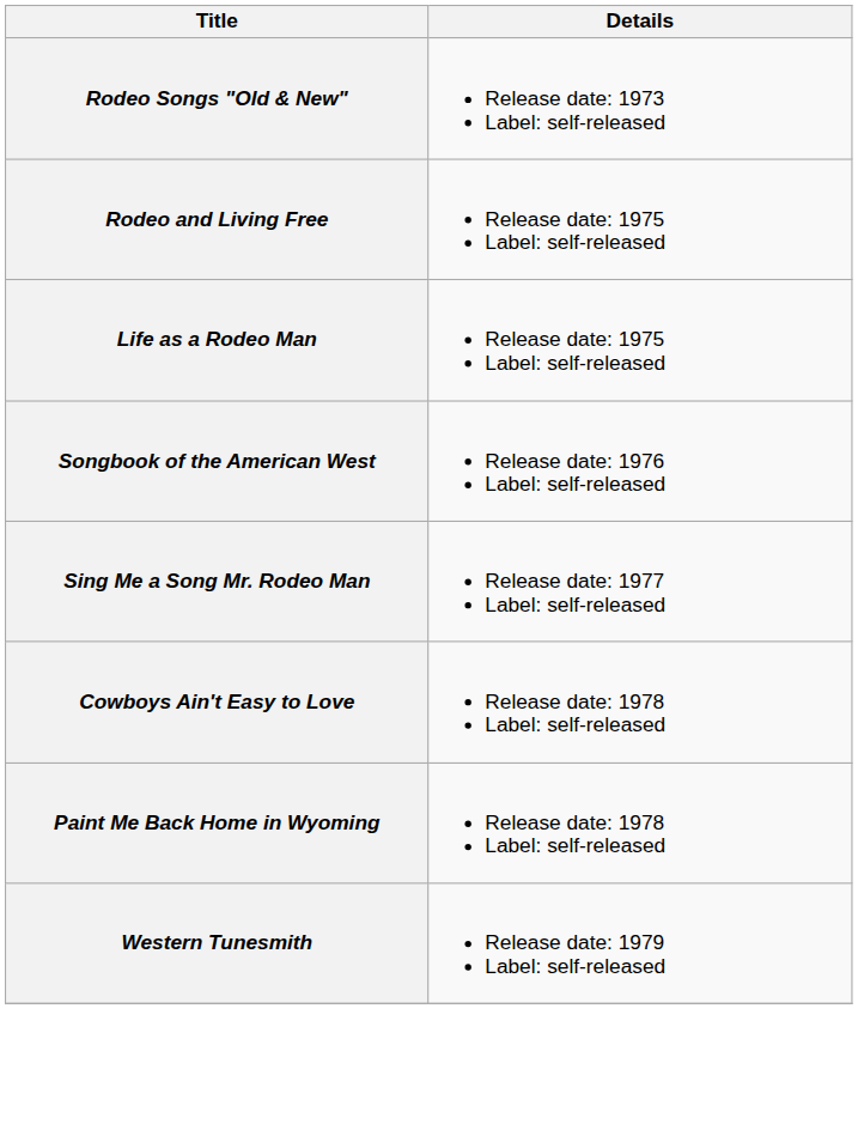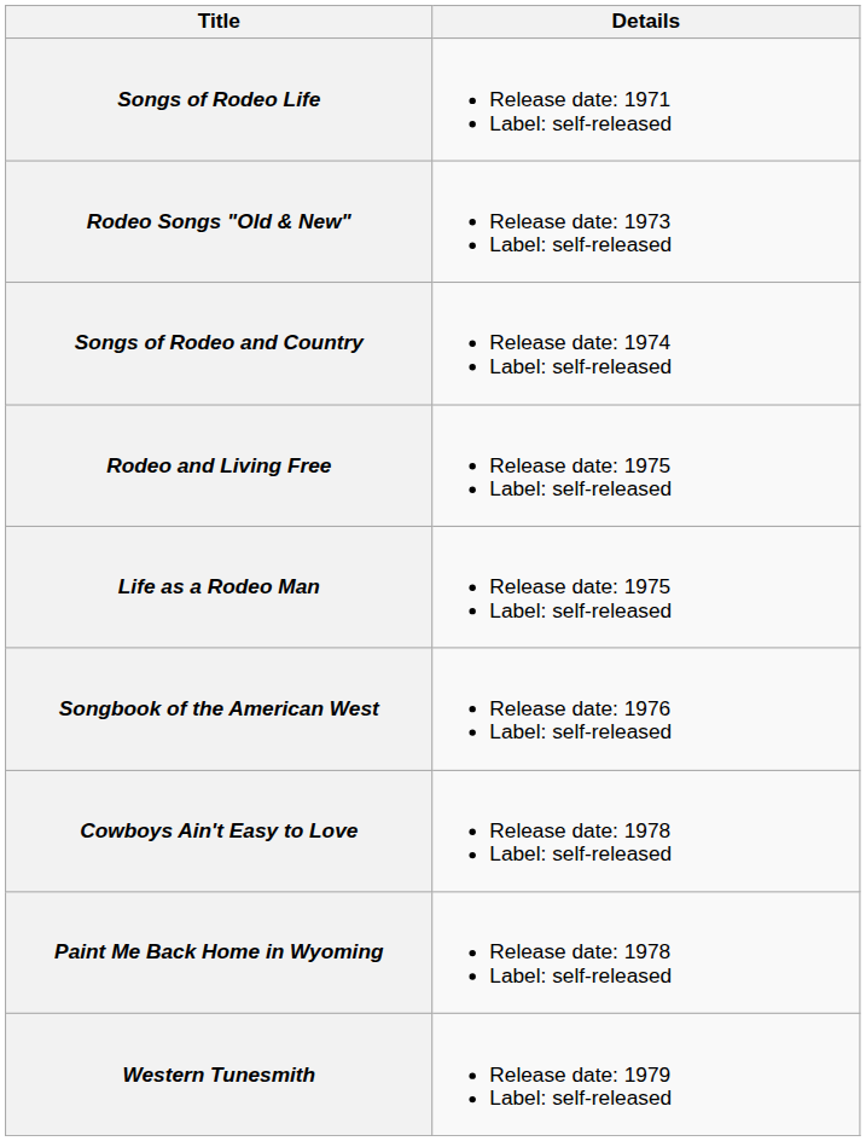 <table class="wikitable plainrowheaders">
 <tr>
 <th style="width:20em;">Title</th>
 <th style="width:20em;">Details</th>
 </tr>
 <tr>
+<th scope="row"><em>Songs of Rodeo Life</em></th>
+<td><br><ul><li>Release date: 1971</li><li>Label: self-released</li></ul></td>
+</tr>
+<tr>
 <th scope="row"><em>Rodeo Songs "Old & New"</em></th>
 <td><br><ul><li>Release date: 1973</li><li>Label: self-released</li></ul></td>
+</tr>
+<tr>
+<th scope="row"><em>Songs of Rodeo and Country</em></th>
+<td><br><ul><li>Release date: 1974</li><li>Label: self-released</li></ul></td>
 </tr>
 <tr>
 <th scope="row"><em>Rodeo and Living Free</em></th>
 <td><br><ul><li>Release date: 1975</li><li>Label: self-released</li></ul></td>
 </tr>
 <tr>
 <th scope="row"><em>Life as a Rodeo Man</em></th>
 <td><br><ul><li>Release date: 1975</li><li>Label: self-released</li></ul></td>
 </tr>
 <tr>
 <th scope="row"><em>Songbook of the American West</em></th>
 <td><br><ul><li>Release date: 1976</li><li>Label: self-released</li></ul></td>
-</tr>
-<tr>
-<th scope="row"><em>Sing Me a Song Mr. Rodeo Man</em></th>
-<td><br><ul><li>Release date: 1977</li><li>Label: self-released</li></ul></td>
 </tr>
 <tr>
 <th scope="row"><em>Cowboys Ain't Easy to Love</em></th>
 <td><br><ul><li>Release date: 1978</li><li>Label: self-released</li></ul></td>
 </tr>
 <tr>
 <th scope="row"><em>Paint Me Back Home in Wyoming</em></th>
 <td><br><ul><li>Release date: 1978</li><li>Label: self-released</li></ul></td>
 </tr>
 <tr>
 <th scope="row"><em>Western Tunesmith</em></th>
 <td><br><ul><li>Release date: 1979</li><li>Label: self-released</li></ul></td>
 </tr>
 <tr>
 </tr>
 </table>
